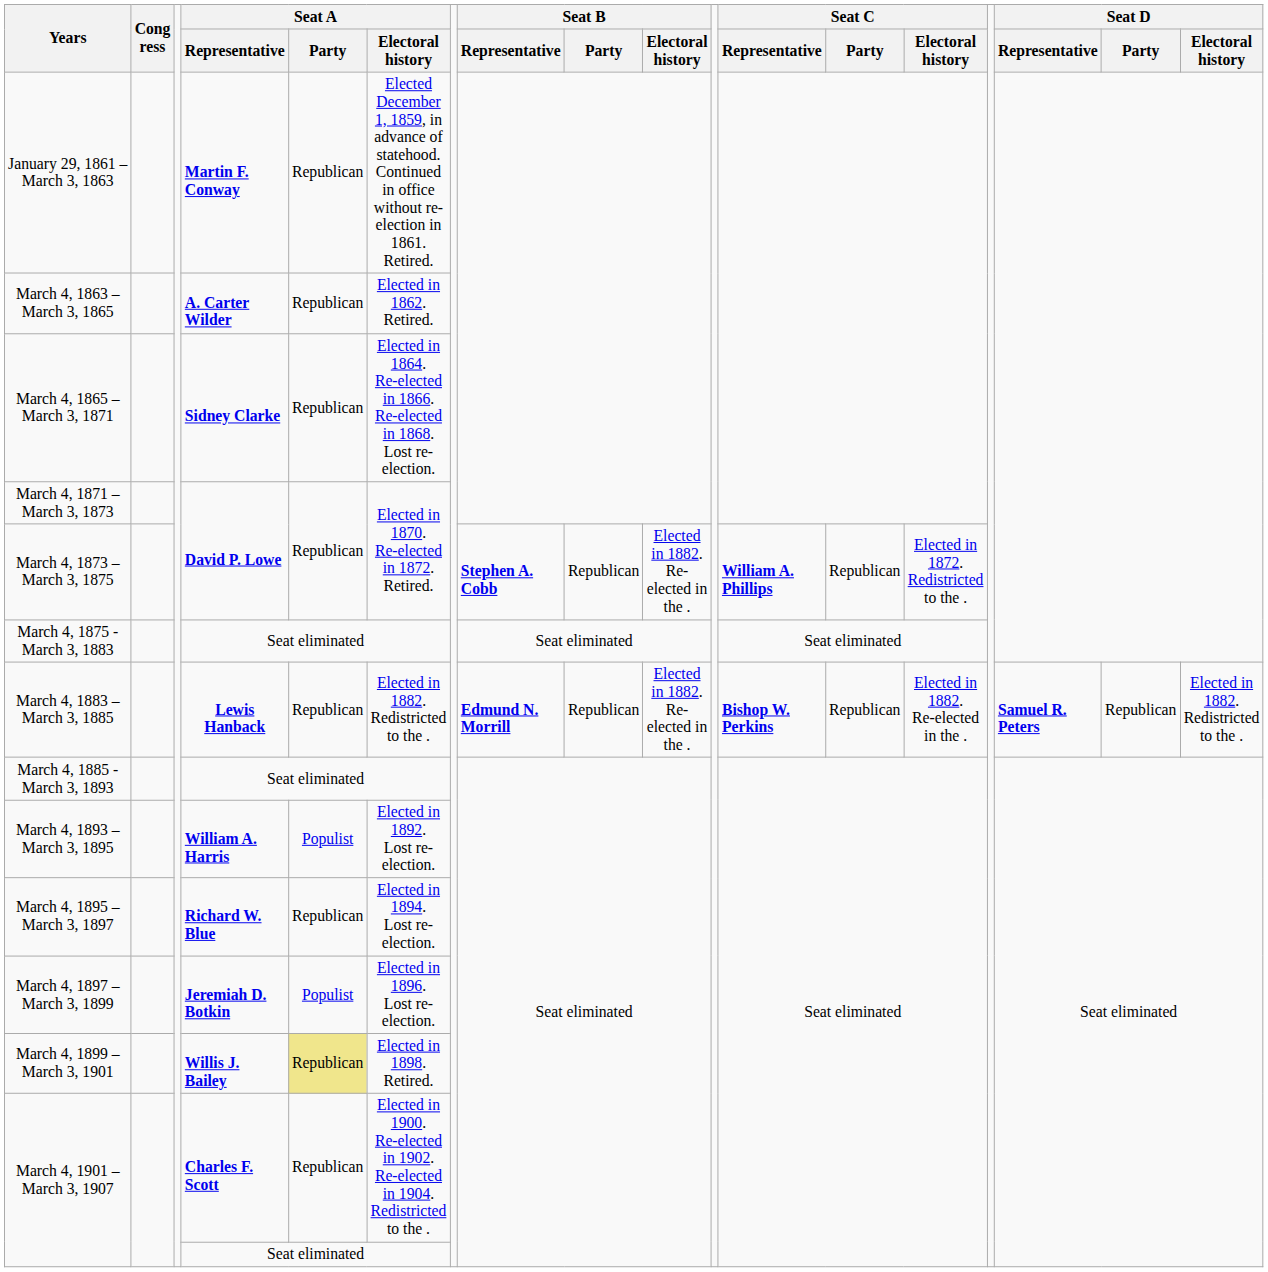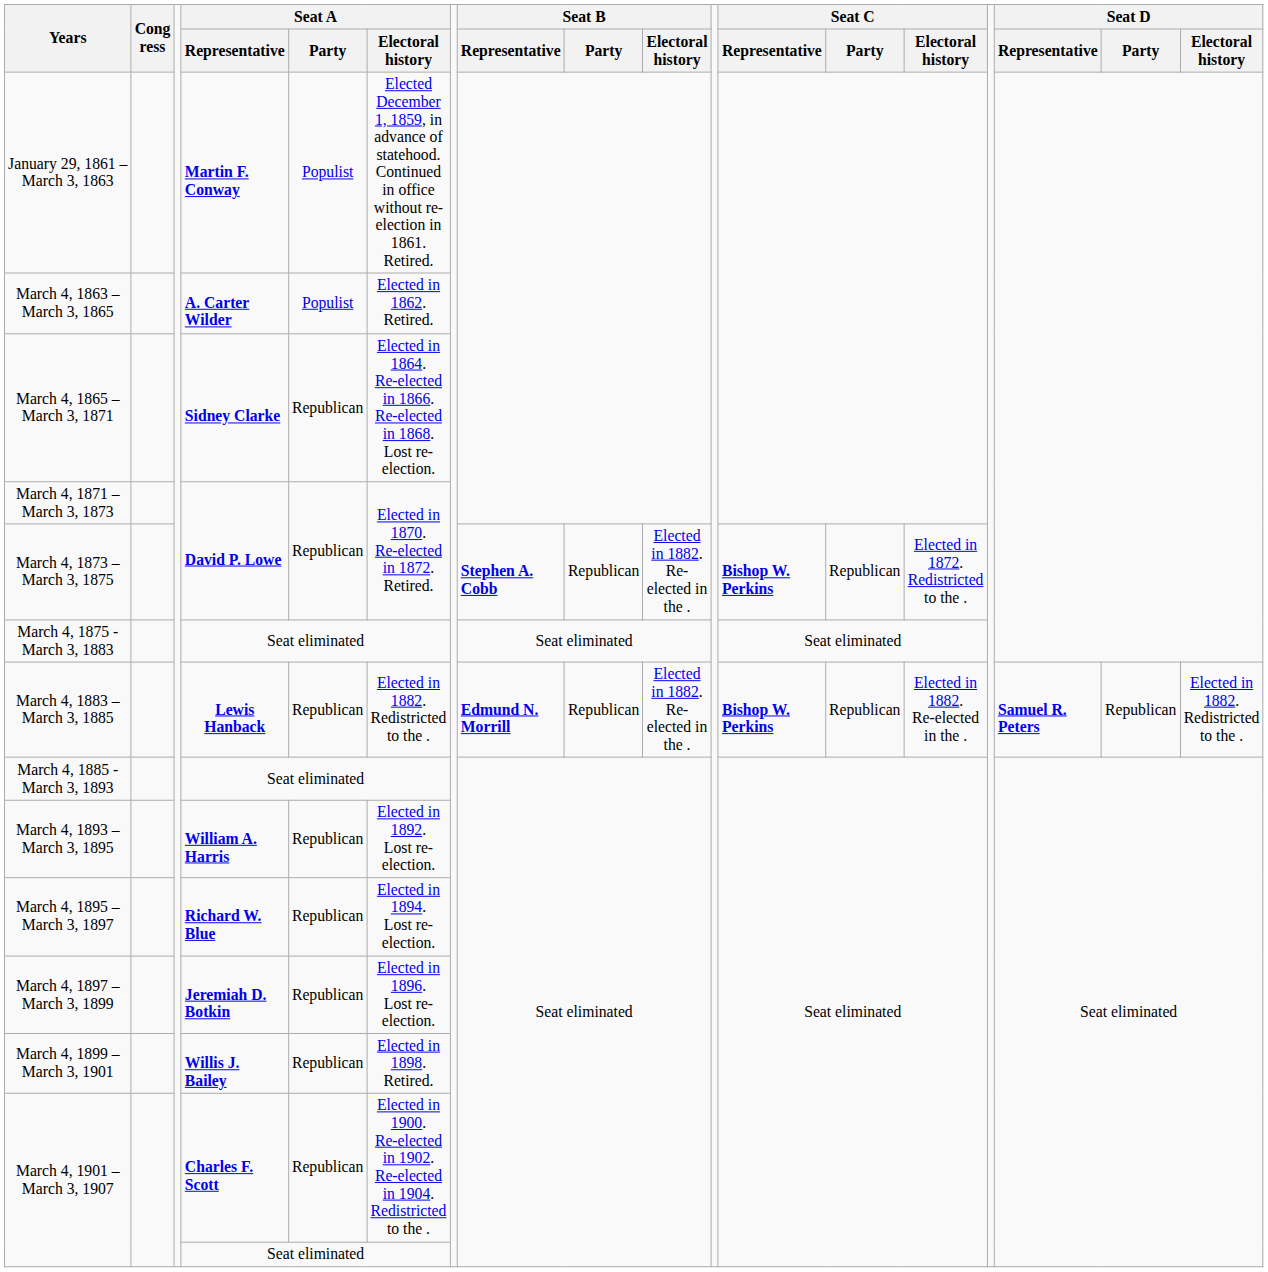 <table class=wikitable style="text-align:center">
 <tr>
 <th rowspan=2>Years</th>
 <th rowspan=2>Cong<br>ress</th>
 <td rowspan=99></td>
 <th colspan=3>Seat A</th>
 <td rowspan=99></td>
 <th colspan=3>Seat B</th>
 <td rowspan=99></td>
 <th colspan=3>Seat C</th>
 <td rowspan=99></td>
 <th colspan=3>Seat D</th>
 </tr>
 <tr>
 <th>Representative</th>
 <th>Party</th>
 <th>Electoral history</th>
 <th>Representative</th>
 <th>Party</th>
 <th>Electoral history</th>
 <th>Representative</th>
 <th>Party</th>
 <th>Electoral history</th>
 <th>Representative</th>
 <th>Party</th>
 <th>Electoral history</th>
 </tr>
 <tr>
 <td nowrap>January 29, 1861 –<br>March 3, 1863</td>
 <td></td>
 <td align=left><br><strong><a href='#'>Martin F. Conway</a></strong><br></td>
-<td>Republican</td>
+<td><a href='#'>Populist</a></td>
 <td><a href='#'>Elected December 1, 1859</a>, in advance of statehood.<br>Continued in office without re-election in 1861.<br>Retired.</td>
 </tr>
 <tr>
 <td nowrap>March 4, 1863 –<br>March 3, 1865</td>
 <td></td>
 <td align=left><br><strong><a href='#'>A. Carter Wilder</a></strong><br></td>
-<td>Republican</td>
+<td><a href='#'>Populist</a></td>
 <td><a href='#'>Elected in 1862</a>.<br>Retired.</td>
 </tr>
 <tr>
 <td nowrap>March 4, 1865 –<br>March 3, 1871</td>
 <td></td>
 <td align=left><br><strong><a href='#'>Sidney Clarke</a></strong><br></td>
 <td>Republican</td>
 <td><a href='#'>Elected in 1864</a>.<br><a href='#'>Re-elected in 1866</a>.<br><a href='#'>Re-elected in 1868</a>.<br>Lost re-election.</td>
 </tr>
 <tr>
 <td nowrap>March 4, 1871 –<br>March 3, 1873</td>
 <td></td>
 <td align=left rowspan=2><br><strong><a href='#'>David P. Lowe</a></strong><br></td>
 <td rowspan=2 >Republican</td>
 <td rowspan=2><a href='#'>Elected in 1870</a>.<br><a href='#'>Re-elected in 1872</a>.<br>Retired.</td>
 </tr>
 <tr>
 <td nowrap>March 4, 1873 –<br>March 3, 1875</td>
 <td></td>
 <td align=left><br><strong><a href='#'>Stephen A. Cobb</a></strong><br></td>
 <td>Republican</td>
 <td><a href='#'>Elected in 1882</a>.<br>Re-elected in the .</td>
-<td align=left><br><strong><a href='#'>William A. Phillips</a></strong><br></td>
+<td align=left><br><strong><a href='#'>Bishop W. Perkins</a></strong><br></td>
 <td>Republican</td>
 <td><a href='#'>Elected in 1872</a>.<br><a href='#'>Redistricted</a> to the .</td>
 </tr>
 <tr>
 <td nowrap>March 4, 1875 -<br>March 3, 1883</td>
 <td></td>
 <td colspan=3>Seat eliminated</td>
 <td colspan=3>Seat eliminated</td>
 <td colspan=3>Seat eliminated</td>
 </tr>
 <tr>
 <td nowrap>March 4, 1883 –<br>March 3, 1885</td>
 <td></td>
 <td><br><strong><a href='#'>Lewis Hanback</a></strong><br></td>
 <td>Republican</td>
 <td><a href='#'>Elected in 1882</a>.<br>Redistricted to the .</td>
 <td align=left><br><strong><a href='#'>Edmund N. Morrill</a></strong><br></td>
 <td>Republican</td>
 <td><a href='#'>Elected in 1882</a>.<br>Re-elected in the .</td>
 <td align=left><br><strong><a href='#'>Bishop W. Perkins</a></strong><br></td>
 <td>Republican</td>
 <td><a href='#'>Elected in 1882</a>.<br>Re-elected in the .</td>
 <td align=left><br><strong><a href='#'>Samuel R. Peters</a></strong><br></td>
 <td>Republican</td>
 <td><a href='#'>Elected in 1882</a>.<br>Redistricted to the .</td>
 </tr>
 <tr>
 <td nowrap>March 4, 1885 -<br>March 3, 1893</td>
 <td></td>
 <td colspan=3>Seat eliminated</td>
 <td colspan=3 rowspan=99>Seat eliminated</td>
 <td colspan=3 rowspan=99>Seat eliminated</td>
 <td colspan=3 rowspan=99>Seat eliminated</td>
 </tr>
 <tr>
 <td nowrap>March 4, 1893 –<br>March 3, 1895</td>
 <td></td>
 <td align=left><br><strong><a href='#'>William A. Harris</a></strong><br></td>
-<td><a href='#'>Populist</a></td>
+<td>Republican</td>
 <td><a href='#'>Elected in 1892</a>.<br>Lost re-election.</td>
 </tr>
 <tr>
 <td nowrap>March 4, 1895 –<br>March 3, 1897</td>
 <td></td>
 <td align=left><br><strong><a href='#'>Richard W. Blue</a></strong><br></td>
 <td>Republican</td>
 <td><a href='#'>Elected in 1894</a>.<br>Lost re-election.</td>
 </tr>
 <tr>
 <td nowrap>March 4, 1897 –<br>March 3, 1899</td>
 <td></td>
 <td align=left><br><strong><a href='#'>Jeremiah D. Botkin</a></strong><br></td>
-<td><a href='#'>Populist</a></td>
+<td>Republican</td>
 <td><a href='#'>Elected in 1896</a>.<br>Lost re-election.</td>
 </tr>
 <tr>
 <td nowrap>March 4, 1899 –<br>March 3, 1901</td>
 <td></td>
 <td align=left><br><strong><a href='#'>Willis J. Bailey</a></strong><br></td>
-<td style="background: khaki;">Republican</td>
+<td>Republican</td>
 <td><a href='#'>Elected in 1898</a>.<br>Retired.</td>
 </tr>
 <tr>
 <td rowspan=2 nowrap>March 4, 1901 –<br>March 3, 1907</td>
 <td rowspan=2></td>
 <td align=left><br><strong><a href='#'>Charles F. Scott</a></strong><br></td>
 <td>Republican</td>
 <td><a href='#'>Elected in 1900</a>.<br><a href='#'>Re-elected in 1902</a>.<br><a href='#'>Re-elected in 1904</a>.<br><a href='#'>Redistricted</a> to the .</td>
 </tr>
 <tr>
 <td colspan=3>Seat eliminated</td>
 </tr>
 </table>
